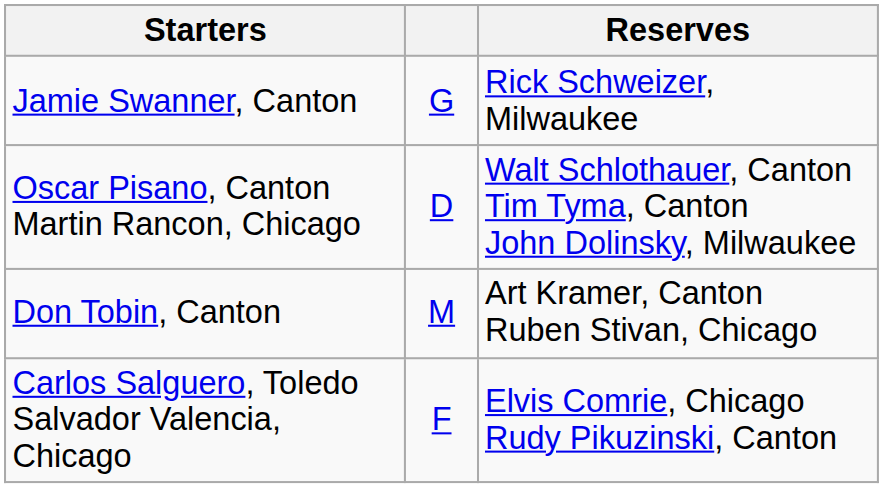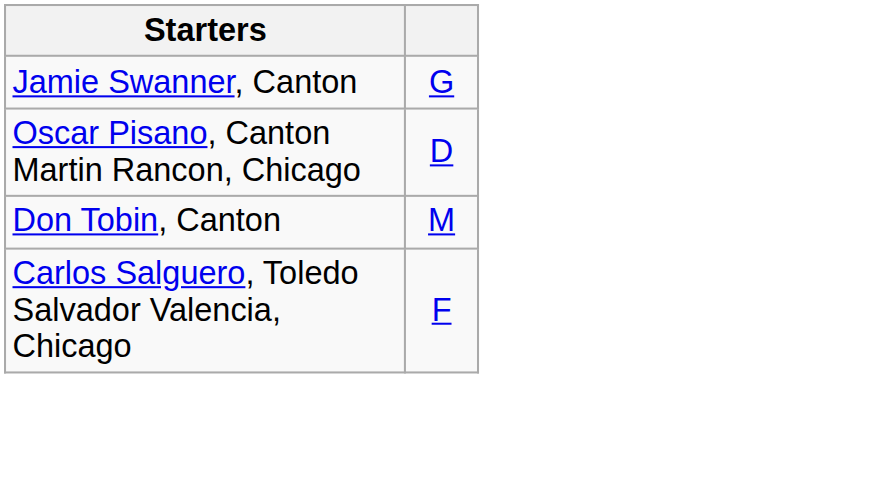 <table class="wikitable">
 <tr>
 <th width=190>Starters</th>
 <th width=28></th>
-<th width=190>Reserves</th>
 </tr>
 <tr>
 <td><a href='#'>Jamie Swanner</a>, Canton</td>
 <td align=center><a href='#'>G</a></td>
-<td><a href='#'>Rick Schweizer</a>, Milwaukee</td>
 </tr>
 <tr>
 <td><a href='#'>Oscar Pisano</a>, Canton<br>Martin Rancon, Chicago</td>
 <td align=center><a href='#'>D</a></td>
-<td><a href='#'>Walt Schlothauer</a>, Canton<br><a href='#'>Tim Tyma</a>, Canton<br><a href='#'>John Dolinsky</a>, Milwaukee</td>
 </tr>
 <tr>
 <td><a href='#'>Don Tobin</a>, Canton</td>
 <td align=center><a href='#'>M</a></td>
-<td>Art Kramer, Canton<br>Ruben Stivan, Chicago</td>
 </tr>
 <tr>
 <td><a href='#'>Carlos Salguero</a>, Toledo<br>Salvador Valencia, Chicago</td>
 <td align=center><a href='#'>F</a></td>
-<td><a href='#'>Elvis Comrie</a>, Chicago<br><a href='#'>Rudy Pikuzinski</a>, Canton</td>
 </tr>
 </table>
